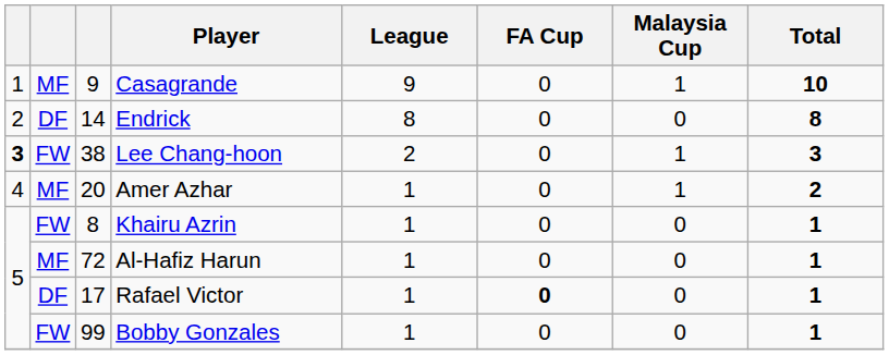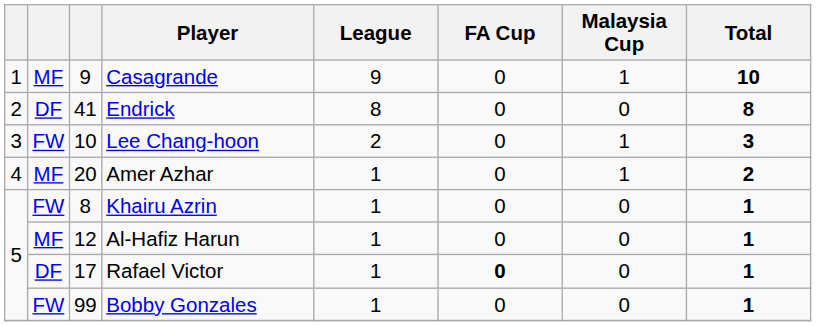 <table class="wikitable sortable" style="font-size: 95%; text-align: center;">
 <tr>
 <th width=10></th>
 <th width=10></th>
 <th width=10></th>
 <th width=150>Player</th>
 <th width=85>League</th>
 <th width=85>FA Cup</th>
 <th width=85>Malaysia Cup</th>
 <th width=85>Total</th>
 </tr>
 <tr>
 <td rowspan=1>1</td>
 <td><a href='#'>MF</a></td>
 <td>9</td>
 <td align=left> <a href='#'>Casagrande</a></td>
 <td>9</td>
 <td>0</td>
 <td>1</td>
 <td><strong>10</strong></td>
 </tr>
 <tr>
 <td rowspan=1>2</td>
 <td><a href='#'>DF</a></td>
-<td>14</td>
+<td>41</td>
 <td align=left> <a href='#'>Endrick</a></td>
 <td>8</td>
 <td>0</td>
 <td>0</td>
 <td><strong>8</strong></td>
 </tr>
 <tr>
-<td rowspan=1><strong>3</strong></td>
+<td rowspan=1>3</td>
 <td><a href='#'>FW</a></td>
-<td>38</td>
+<td>10</td>
 <td align=left> <a href='#'>Lee Chang-hoon</a></td>
 <td>2</td>
 <td>0</td>
 <td>1</td>
 <td><strong>3</strong></td>
 </tr>
 <tr>
 <td rowspan=1>4</td>
 <td><a href='#'>MF</a></td>
 <td>20</td>
 <td align=left> Amer Azhar</td>
 <td>1</td>
 <td>0</td>
 <td>1</td>
 <td><strong>2</strong></td>
 </tr>
 <tr>
 <td rowspan=4>5</td>
 <td><a href='#'>FW</a></td>
 <td>8</td>
 <td align=left> <a href='#'>Khairu Azrin</a></td>
 <td>1</td>
 <td>0</td>
 <td>0</td>
 <td><strong>1</strong></td>
 </tr>
 <tr>
 <td><a href='#'>MF</a></td>
-<td>72</td>
+<td>12</td>
 <td align=left> Al-Hafiz Harun</td>
 <td>1</td>
 <td>0</td>
 <td>0</td>
 <td><strong>1</strong></td>
 </tr>
 <tr>
 <td><a href='#'>DF</a></td>
 <td>17</td>
 <td align=left> Rafael Victor</td>
 <td>1</td>
 <td><strong>0</strong></td>
 <td>0</td>
 <td><strong>1</strong></td>
 </tr>
 <tr>
 <td><a href='#'>FW</a></td>
 <td>99</td>
 <td align=left> <a href='#'>Bobby Gonzales</a></td>
 <td>1</td>
 <td>0</td>
 <td>0</td>
 <td><strong>1</strong></td>
 </tr>
 <tr>
 </tr>
 </table>
